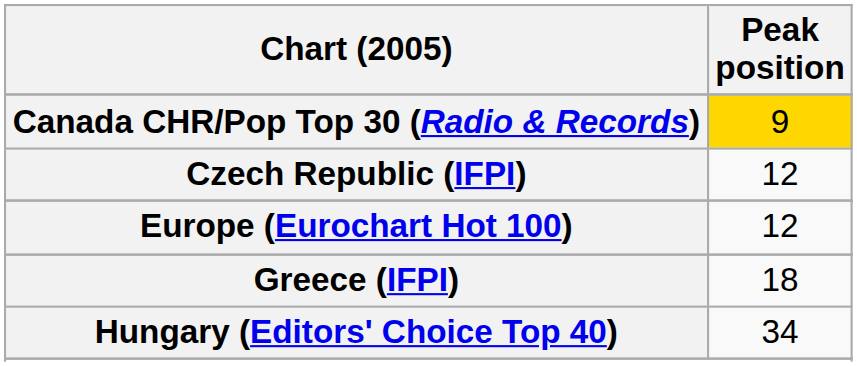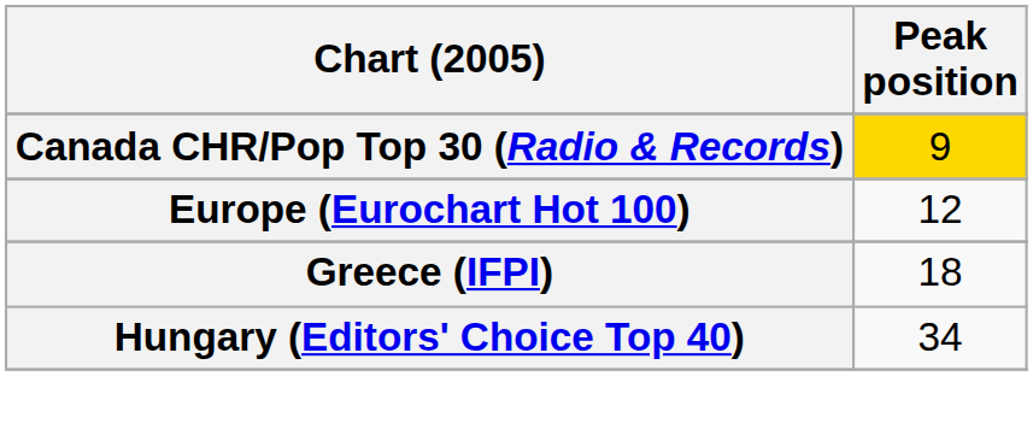 <table class="wikitable sortable plainrowheaders" style="text-align:center">
 <tr>
 <th scope="col">Chart (2005)</th>
 <th scope="col">Peak<br>position</th>
 </tr>
 <tr>
 </tr>
 <tr>
 </tr>
 <tr>
 </tr>
 <tr>
 </tr>
 <tr>
 </tr>
 <tr>
 <th scope="row">Canada CHR/Pop Top 30 (<em><a href='#'>Radio & Records</a></em>)</th>
 <td style="background: gold;">9</td>
-</tr>
-<tr>
-<th scope="row">Czech Republic (<a href='#'>IFPI</a>)</th>
-<td>12</td>
 </tr>
 <tr>
 </tr>
 <tr>
 <th scope="row">Europe (<a href='#'>Eurochart Hot 100</a>)</th>
 <td>12</td>
 </tr>
 <tr>
 </tr>
 <tr>
 </tr>
 <tr>
 <th scope="row">Greece (<a href='#'>IFPI</a>)</th>
 <td>18</td>
 </tr>
 <tr>
 <th scope="row">Hungary (<a href='#'>Editors' Choice Top 40</a>)</th>
 <td>34</td>
 </tr>
 <tr>
 </tr>
 <tr>
 </tr>
 <tr>
 </tr>
 <tr>
 </tr>
 <tr>
 </tr>
 <tr>
 </tr>
 <tr>
 </tr>
 <tr>
 </tr>
 <tr>
 </tr>
 <tr>
 </tr>
 <tr>
 </tr>
 <tr>
 </tr>
 <tr>
 </tr>
 <tr>
 </tr>
 </table>
